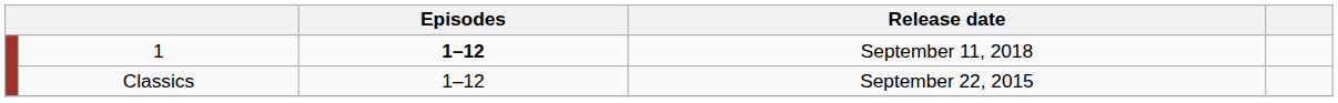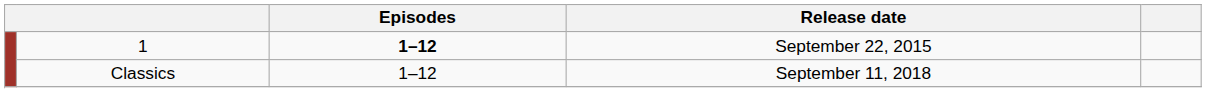 <table class="wikitable" style="text-align: center; width: 70%;">
 <tr>
 <th colspan="2"></th>
 <th>Episodes</th>
 <th>Release date</th>
 <th width="5%"></th>
 </tr>
 <tr>
 <td rowspan="3" width="1%" style="background: #9F3129;"></td>
 <td>1</td>
 <td><strong>1–12</strong></td>
-<td>September 11, 2018</td>
+<td>September 22, 2015</td>
 <td></td>
 </tr>
 <tr>
 <td>Classics</td>
 <td>1–12</td>
-<td>September 22, 2015</td>
+<td>September 11, 2018</td>
 <td></td>
 </tr>
 <tr>
 </tr>
 </table>
